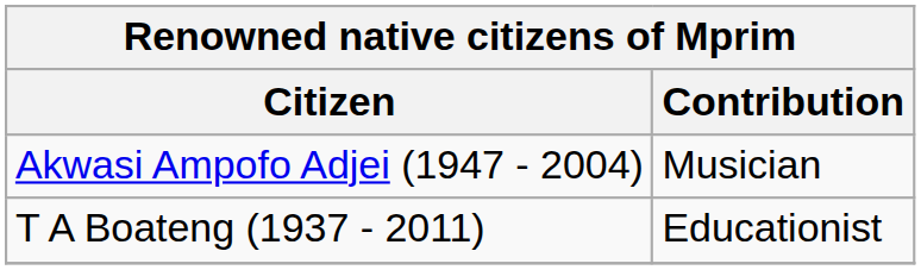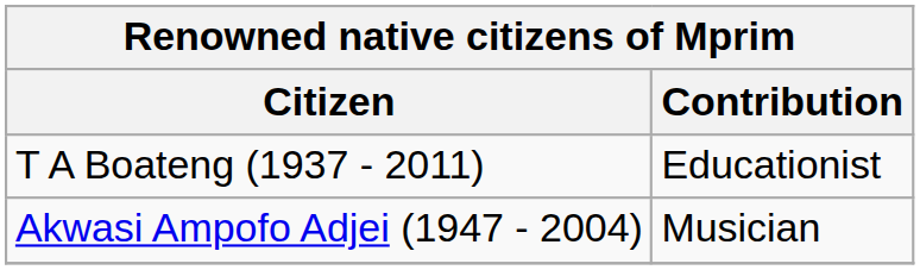 <table class="wikitable">
 <tr>
 <th colspan=2>Renowned native citizens of Mprim</th>
 </tr>
 <tr>
 <th>Citizen</th>
 <th>Contribution</th>
 </tr>
 <tr>
+<td>T A Boateng (1937 - 2011) </td>
+<td>Educationist</td>
+</tr>
+<tr>
 <td><a href='#'>Akwasi Ampofo Adjei</a> (1947 - 2004) </td>
 <td>Musician</td>
 </tr>
 <tr>
-<td>T A Boateng (1937 - 2011) </td>
-<td>Educationist</td>
-</tr>
-<tr>
 </tr>
 </table>
